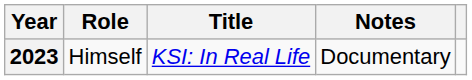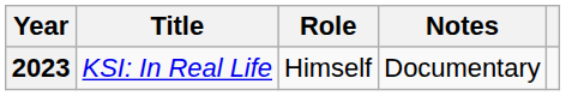 <table class="wikitable sortable plainrowheaders">
 <tr>
 <th scope="col">Year</th>
+<th scope="col">Title</th>
 <th scope="col">Role</th>
-<th scope="col">Title</th>
 <th scope="col" class="unsortable">Notes</th>
 <th scope="col" class="unsortable"></th>
 </tr>
 <tr>
 <th scope="row">2023</th>
+<td scope="row"><em><a href='#'>KSI: In Real Life</a></em></td>
 <td>Himself</td>
-<td scope="row"><em><a href='#'>KSI: In Real Life</a></em></td>
 <td>Documentary</td>
 <td style="text-align:center;"></td>
 </tr>
 </table>
